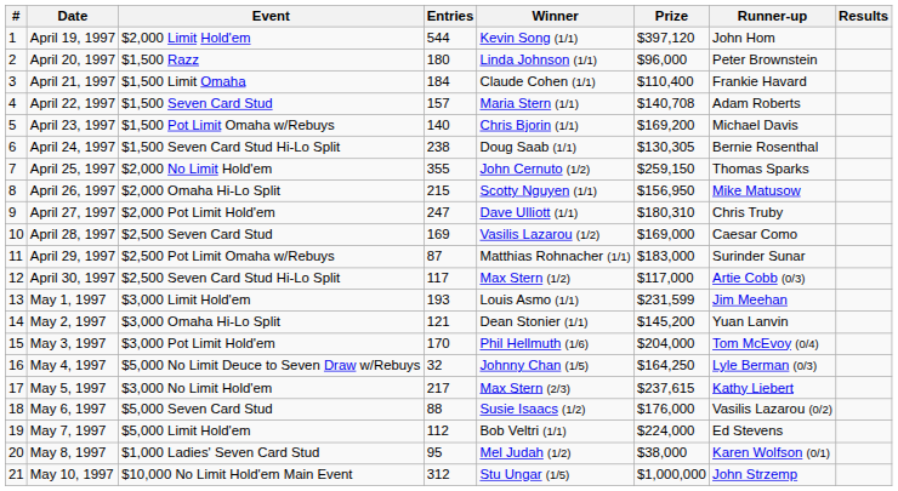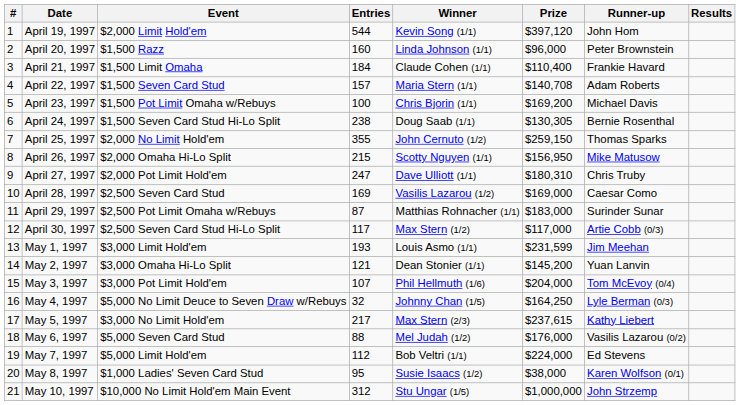 <table class="wikitable sortable">
 <tr>
 <th>#</th>
 <th>Date</th>
 <th bgcolor="#FFEBAD">Event</th>
 <th>Entries</th>
 <th bgcolor="#FFEBAD">Winner</th>
 <th bgcolor="#FFEBAD">Prize</th>
 <th bgcolor="#FFEBAD">Runner-up</th>
 <th>Results</th>
 </tr>
 <tr>
 <td>1</td>
 <td>April 19, 1997</td>
 <td>$2,000 <a href='#'>Limit</a> <a href='#'>Hold'em</a></td>
 <td>544</td>
 <td><a href='#'>Kevin Song</a> <small>(1/1)</small></td>
 <td>$397,120</td>
 <td>John Hom</td>
 <td></td>
 </tr>
 <tr>
 <td>2</td>
 <td>April 20, 1997</td>
 <td>$1,500 <a href='#'>Razz</a></td>
-<td>180</td>
+<td>160</td>
 <td><a href='#'>Linda Johnson</a> <small>(1/1)</small></td>
 <td>$96,000</td>
 <td>Peter Brownstein</td>
 <td></td>
 </tr>
 <tr>
 <td>3</td>
 <td>April 21, 1997</td>
 <td>$1,500 Limit <a href='#'>Omaha</a></td>
 <td>184</td>
 <td>Claude Cohen <small>(1/1)</small></td>
 <td>$110,400</td>
 <td>Frankie Havard</td>
 <td></td>
 </tr>
 <tr>
 <td>4</td>
 <td>April 22, 1997</td>
 <td>$1,500 <a href='#'>Seven Card Stud</a></td>
 <td>157</td>
 <td><a href='#'>Maria Stern</a> <small>(1/1)</small></td>
 <td>$140,708</td>
 <td>Adam Roberts</td>
 <td></td>
 </tr>
 <tr>
 <td>5</td>
 <td>April 23, 1997</td>
 <td>$1,500 <a href='#'>Pot Limit</a> Omaha w/Rebuys</td>
-<td>140</td>
+<td>100</td>
 <td><a href='#'>Chris Bjorin</a> <small>(1/1)</small></td>
 <td>$169,200</td>
 <td>Michael Davis</td>
 <td></td>
 </tr>
 <tr>
 <td>6</td>
 <td>April 24, 1997</td>
 <td>$1,500 Seven Card Stud Hi-Lo Split</td>
 <td>238</td>
 <td>Doug Saab <small>(1/1)</small></td>
 <td>$130,305</td>
 <td>Bernie Rosenthal</td>
 <td></td>
 </tr>
 <tr>
 <td>7</td>
 <td>April 25, 1997</td>
 <td>$2,000 <a href='#'>No Limit</a> Hold'em</td>
 <td>355</td>
 <td><a href='#'>John Cernuto</a> <small>(1/2)</small></td>
 <td>$259,150</td>
 <td>Thomas Sparks</td>
 <td></td>
 </tr>
 <tr>
 <td>8</td>
 <td>April 26, 1997</td>
 <td>$2,000 Omaha Hi-Lo Split</td>
 <td>215</td>
 <td><a href='#'>Scotty Nguyen</a> <small>(1/1)</small></td>
 <td>$156,950</td>
 <td><a href='#'>Mike Matusow</a></td>
 <td></td>
 </tr>
 <tr>
 <td>9</td>
 <td>April 27, 1997</td>
 <td>$2,000 Pot Limit Hold'em</td>
 <td>247</td>
 <td><a href='#'>Dave Ulliott</a> <small>(1/1)</small></td>
 <td>$180,310</td>
 <td>Chris Truby</td>
 <td></td>
 </tr>
 <tr>
 <td>10</td>
 <td>April 28, 1997</td>
 <td>$2,500 Seven Card Stud</td>
 <td>169</td>
 <td><a href='#'>Vasilis Lazarou</a> <small>(1/2)</small></td>
 <td>$169,000</td>
 <td>Caesar Como</td>
 <td></td>
 </tr>
 <tr>
 <td>11</td>
 <td>April 29, 1997</td>
 <td>$2,500 Pot Limit Omaha w/Rebuys</td>
 <td>87</td>
 <td>Matthias Rohnacher <small>(1/1)</small></td>
 <td>$183,000</td>
 <td>Surinder Sunar</td>
 <td></td>
 </tr>
 <tr>
 <td>12</td>
 <td>April 30, 1997</td>
 <td>$2,500 Seven Card Stud Hi-Lo Split</td>
 <td>117</td>
 <td><a href='#'>Max Stern</a> <small>(1/2)</small></td>
 <td>$117,000</td>
 <td><a href='#'>Artie Cobb</a> <small>(0/3)</small></td>
 <td></td>
 </tr>
 <tr>
 <td>13</td>
 <td>May 1, 1997</td>
 <td>$3,000 Limit Hold'em</td>
 <td>193</td>
 <td>Louis Asmo <small>(1/1)</small></td>
 <td>$231,599</td>
 <td><a href='#'>Jim Meehan</a></td>
 <td></td>
 </tr>
 <tr>
 <td>14</td>
 <td>May 2, 1997</td>
 <td>$3,000 Omaha Hi-Lo Split</td>
 <td>121</td>
 <td>Dean Stonier <small>(1/1)</small></td>
 <td>$145,200</td>
 <td>Yuan Lanvin</td>
 <td></td>
 </tr>
 <tr>
 <td>15</td>
 <td>May 3, 1997</td>
 <td>$3,000 Pot Limit Hold'em</td>
-<td>170</td>
+<td>107</td>
 <td><a href='#'>Phil Hellmuth</a> <small>(1/6)</small></td>
 <td>$204,000</td>
 <td><a href='#'>Tom McEvoy</a> <small>(0/4)</small></td>
 <td></td>
 </tr>
 <tr>
 <td>16</td>
 <td>May 4, 1997</td>
 <td>$5,000 No Limit Deuce to Seven <a href='#'>Draw</a> w/Rebuys</td>
 <td>32</td>
 <td><a href='#'>Johnny Chan</a> <small>(1/5)</small></td>
 <td>$164,250</td>
 <td><a href='#'>Lyle Berman</a> <small>(0/3)</small></td>
 <td></td>
 </tr>
 <tr>
 <td>17</td>
 <td>May 5, 1997</td>
 <td>$3,000 No Limit Hold'em</td>
 <td>217</td>
 <td><a href='#'>Max Stern</a> <small>(2/3)</small></td>
 <td>$237,615</td>
 <td><a href='#'>Kathy Liebert</a></td>
 <td></td>
 </tr>
 <tr>
 <td>18</td>
 <td>May 6, 1997</td>
 <td>$5,000 Seven Card Stud</td>
 <td>88</td>
-<td><a href='#'>Susie Isaacs</a> <small>(1/2)</small></td>
+<td><a href='#'>Mel Judah</a> <small>(1/2)</small></td>
 <td>$176,000</td>
 <td>Vasilis Lazarou <small>(0/2)</small></td>
 <td></td>
 </tr>
 <tr>
 <td>19</td>
 <td>May 7, 1997</td>
 <td>$5,000 Limit Hold'em</td>
 <td>112</td>
 <td>Bob Veltri <small>(1/1)</small></td>
 <td>$224,000</td>
 <td>Ed Stevens</td>
 <td></td>
 </tr>
 <tr>
 <td>20</td>
 <td>May 8, 1997</td>
 <td>$1,000 Ladies' Seven Card Stud</td>
 <td>95</td>
-<td><a href='#'>Mel Judah</a> <small>(1/2)</small></td>
+<td><a href='#'>Susie Isaacs</a> <small>(1/2)</small></td>
 <td>$38,000</td>
 <td><a href='#'>Karen Wolfson</a> <small>(0/1)</small></td>
 <td></td>
 </tr>
 <tr>
 <td>21</td>
 <td>May 10, 1997</td>
 <td>$10,000 No Limit Hold'em Main Event</td>
 <td>312</td>
 <td><a href='#'>Stu Ungar</a> <small>(1/5)</small></td>
 <td>$1,000,000</td>
 <td><a href='#'>John Strzemp</a></td>
 <td></td>
 </tr>
 </table>
